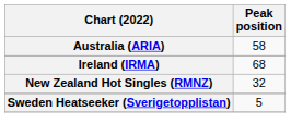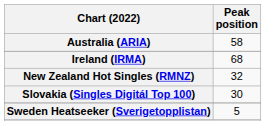 <table class="wikitable sortable plainrowheaders" style="text-align:center">
 <tr>
 <th scope="col">Chart (2022)</th>
 <th scope="col">Peak<br>position</th>
 </tr>
 <tr>
 <th scope="row">Australia (<a href='#'>ARIA</a>)</th>
 <td>58</td>
 </tr>
 <tr>
 </tr>
 <tr>
 </tr>
 <tr>
 </tr>
 <tr>
 </tr>
 <tr>
 </tr>
 <tr>
 <th scope="row">Ireland (<a href='#'>IRMA</a>)</th>
 <td>68</td>
 </tr>
 <tr>
 <th scope="row">New Zealand Hot Singles (<a href='#'>RMNZ</a>)</th>
 <td>32</td>
 </tr>
 <tr>
+<th scope="row">Slovakia (<a href='#'>Singles Digitál Top 100</a>)</th>
+<td>30</td>
+</tr>
+<tr>
 </tr>
 <tr>
 <th scope="row">Sweden Heatseeker (<a href='#'>Sverigetopplistan</a>)</th>
 <td>5</td>
 </tr>
 <tr>
 </tr>
 <tr>
 </tr>
 <tr>
 </tr>
 </table>
